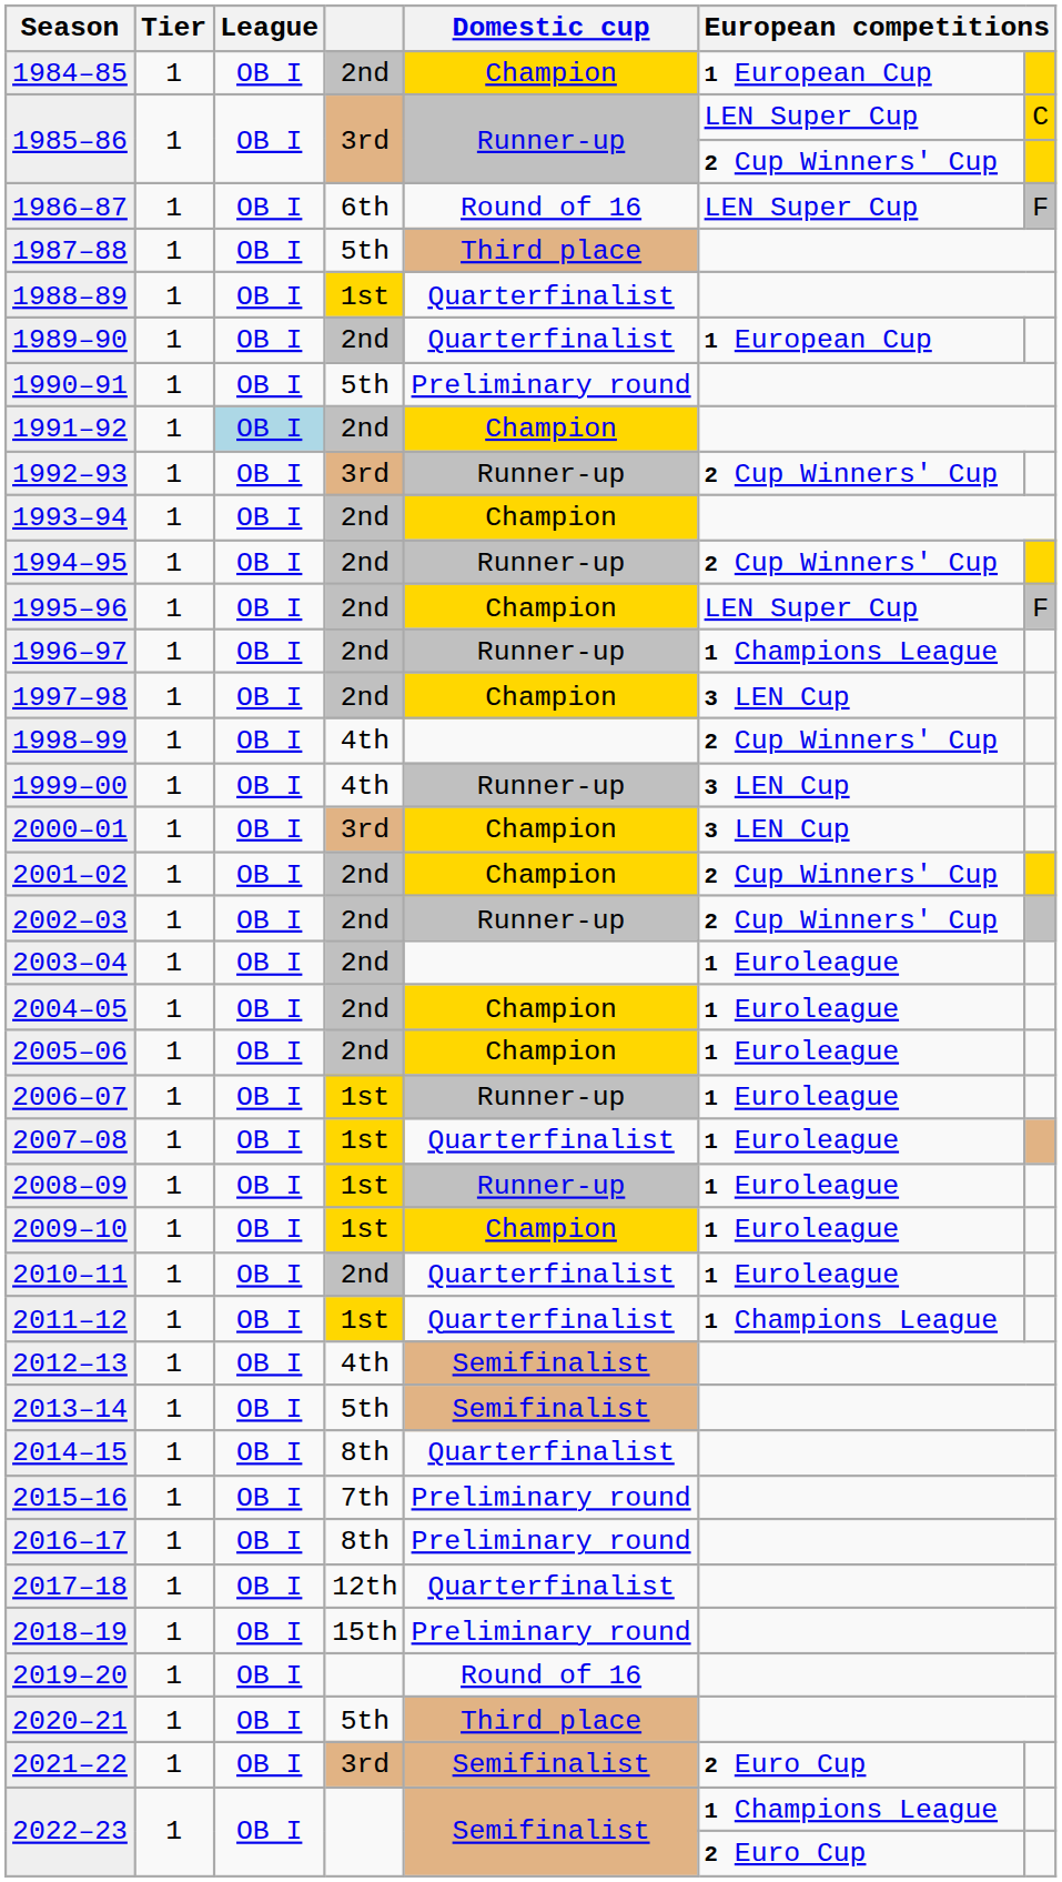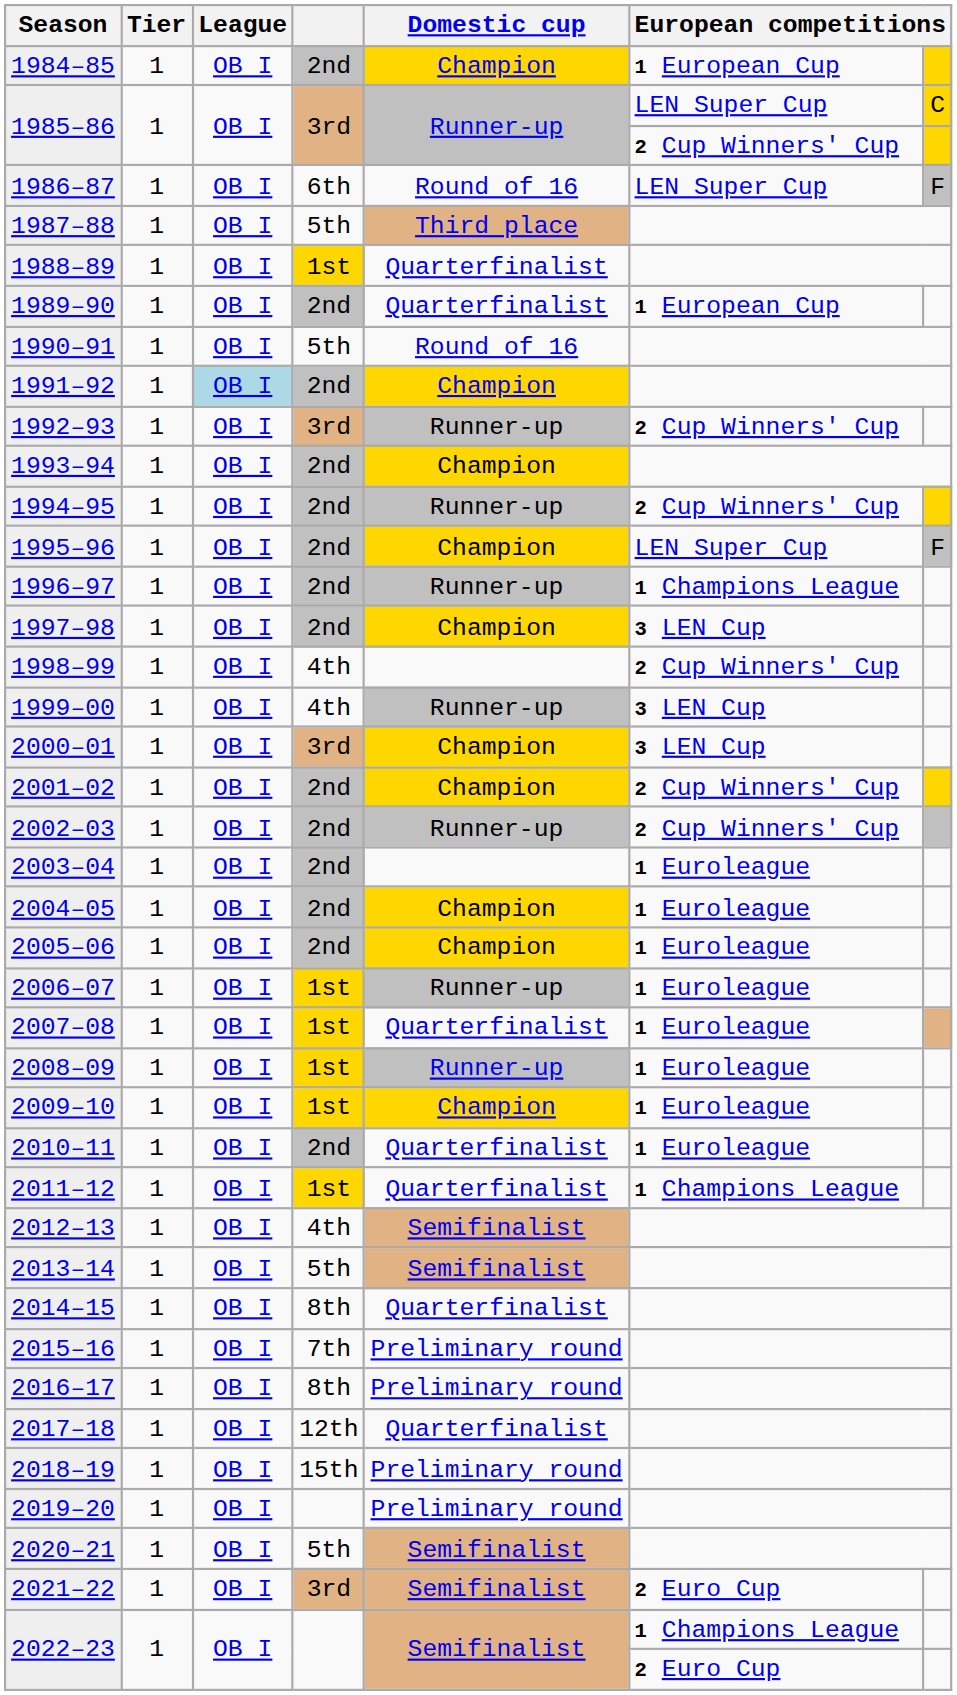 <table class="wikitable" style="font-size:88%; text-align:center">
 <tr>
 <th>Season</th>
 <th>Tier</th>
 <th>League</th>
 <th></th>
 <th><a href='#'>Domestic cup</a></th>
 <th colspan=2>European competitions</th>
 </tr>
 <tr>
 <td style="background:#efefef;"><a href='#'>1984–85</a></td>
 <td>1</td>
 <td><a href='#'>OB I</a></td>
 <td style="background:silver">2nd</td>
 <td style="background:gold"><a href='#'>Champion</a></td>
 <td align=left><small><strong>1</strong></small> <a href='#'>European Cup</a></td>
 <td bgcolor=gold></td>
 </tr>
 <tr>
 <td rowspan=2 style="background:#efefef;"><a href='#'>1985–86</a></td>
 <td rowspan=2>1</td>
 <td rowspan=2><a href='#'>OB I</a></td>
 <td rowspan=2 style="background:#e1b384">3rd</td>
 <td rowspan=2 style="background:silver"><a href='#'>Runner-up</a></td>
 <td align=left><a href='#'>LEN Super Cup</a></td>
 <td bgcolor=gold>C</td>
 </tr>
 <tr>
 <td align=left><small><strong>2</strong></small> <a href='#'>Cup Winners' Cup</a></td>
 <td bgcolor=gold></td>
 </tr>
 <tr>
 <td style="background:#efefef;"><a href='#'>1986–87</a></td>
 <td>1</td>
 <td><a href='#'>OB I</a></td>
 <td>6th</td>
 <td><a href='#'>Round of 16</a></td>
 <td align=left><a href='#'>LEN Super Cup</a></td>
 <td bgcolor=silver>F</td>
 </tr>
 <tr>
 <td style="background:#efefef;"><a href='#'>1987–88</a></td>
 <td>1</td>
 <td><a href='#'>OB I</a></td>
 <td>5th</td>
 <td style="background:#e1b384"><a href='#'>Third place</a></td>
 <td colspan=2></td>
 </tr>
 <tr>
 <td style="background:#efefef;"><a href='#'>1988–89</a></td>
 <td>1</td>
 <td><a href='#'>OB I</a></td>
 <td style="background:gold">1st</td>
 <td><a href='#'>Quarterfinalist</a></td>
 <td colspan=2></td>
 </tr>
 <tr>
 <td style="background:#efefef;"><a href='#'>1989–90</a></td>
 <td>1</td>
 <td><a href='#'>OB I</a></td>
 <td style="background:silver">2nd</td>
 <td><a href='#'>Quarterfinalist</a></td>
 <td align=left><small><strong>1</strong></small> <a href='#'>European Cup</a></td>
 <td></td>
 </tr>
 <tr>
 <td style="background:#efefef;"><a href='#'>1990–91</a></td>
 <td>1</td>
 <td><a href='#'>OB I</a></td>
 <td>5th</td>
-<td><a href='#'>Preliminary round</a></td>
+<td><a href='#'>Round of 16</a></td>
 <td colspan=2></td>
 </tr>
 <tr>
 <td style="background:#efefef;"><a href='#'>1991–92</a></td>
 <td>1</td>
 <td style="background: lightblue;"><a href='#'>OB I</a></td>
 <td style="background:silver">2nd</td>
 <td style="background:gold"><a href='#'>Champion</a></td>
 <td colspan=2></td>
 </tr>
 <tr>
 <td style="background:#efefef;"><a href='#'>1992–93</a></td>
 <td>1</td>
 <td><a href='#'>OB I</a></td>
 <td style="background:#e1b384">3rd</td>
 <td style="background:silver">Runner-up</td>
 <td align=left><small><strong>2</strong></small> <a href='#'>Cup Winners' Cup</a></td>
 <td></td>
 </tr>
 <tr>
 <td style="background:#efefef;"><a href='#'>1993–94</a></td>
 <td>1</td>
 <td><a href='#'>OB I</a></td>
 <td style="background:silver">2nd</td>
 <td style="background:gold">Champion</td>
 <td colspan=2></td>
 </tr>
 <tr>
 <td style="background:#efefef;"><a href='#'>1994–95</a></td>
 <td>1</td>
 <td><a href='#'>OB I</a></td>
 <td style="background:silver">2nd</td>
 <td style="background:silver">Runner-up</td>
 <td align=left><small><strong>2</strong></small> <a href='#'>Cup Winners' Cup</a></td>
 <td bgcolor=gold></td>
 </tr>
 <tr>
 <td style="background:#efefef;"><a href='#'>1995–96</a></td>
 <td>1</td>
 <td><a href='#'>OB I</a></td>
 <td style="background:silver">2nd</td>
 <td style="background:gold">Champion</td>
 <td align=left><a href='#'>LEN Super Cup</a></td>
 <td bgcolor=silver>F</td>
 </tr>
 <tr>
 <td style="background:#efefef;"><a href='#'>1996–97</a></td>
 <td>1</td>
 <td><a href='#'>OB I</a></td>
 <td style="background:silver">2nd</td>
 <td style="background:silver">Runner-up</td>
 <td align=left><small><strong>1</strong></small> <a href='#'>Champions League</a></td>
 <td></td>
 </tr>
 <tr>
 <td style="background:#efefef;"><a href='#'>1997–98</a></td>
 <td>1</td>
 <td><a href='#'>OB I</a></td>
 <td style="background:silver">2nd</td>
 <td style="background:gold">Champion</td>
 <td align=left><small><strong>3</strong></small> <a href='#'>LEN Cup</a></td>
 <td></td>
 </tr>
 <tr>
 <td style="background:#efefef;"><a href='#'>1998–99</a></td>
 <td>1</td>
 <td><a href='#'>OB I</a></td>
 <td>4th</td>
 <td></td>
 <td align=left><small><strong>2</strong></small> <a href='#'>Cup Winners' Cup</a></td>
 <td></td>
 </tr>
 <tr>
 <td style="background:#efefef;"><a href='#'>1999–00</a></td>
 <td>1</td>
 <td><a href='#'>OB I</a></td>
 <td>4th</td>
 <td style="background:silver">Runner-up</td>
 <td align=left><small><strong>3</strong></small> <a href='#'>LEN Cup</a></td>
 <td></td>
 </tr>
 <tr>
 <td style="background:#efefef;"><a href='#'>2000–01</a></td>
 <td>1</td>
 <td><a href='#'>OB I</a></td>
 <td style="background:#e1b384">3rd</td>
 <td style="background:gold">Champion</td>
 <td align=left><small><strong>3</strong></small> <a href='#'>LEN Cup</a></td>
 <td></td>
 </tr>
 <tr>
 <td style="background:#efefef;"><a href='#'>2001–02</a></td>
 <td>1</td>
 <td><a href='#'>OB I</a></td>
 <td style="background:silver">2nd</td>
 <td style="background:gold">Champion</td>
 <td align=left><small><strong>2</strong></small> <a href='#'>Cup Winners' Cup</a></td>
 <td bgcolor=gold></td>
 </tr>
 <tr>
 <td style="background:#efefef;"><a href='#'>2002–03</a></td>
 <td>1</td>
 <td><a href='#'>OB I</a></td>
 <td style="background:silver">2nd</td>
 <td style="background:silver">Runner-up</td>
 <td align=left><small><strong>2</strong></small> <a href='#'>Cup Winners' Cup</a></td>
 <td bgcolor=silver></td>
 </tr>
 <tr>
 <td style="background:#efefef;"><a href='#'>2003–04</a></td>
 <td>1</td>
 <td><a href='#'>OB I</a></td>
 <td style="background:silver">2nd</td>
 <td></td>
 <td align=left><small><strong>1</strong></small> <a href='#'>Euroleague</a></td>
 <td></td>
 </tr>
 <tr>
 <td style="background:#efefef;"><a href='#'>2004–05</a></td>
 <td>1</td>
 <td><a href='#'>OB I</a></td>
 <td style="background:silver">2nd</td>
 <td style="background:gold">Champion</td>
 <td align=left><small><strong>1</strong></small> <a href='#'>Euroleague</a></td>
 <td></td>
 </tr>
 <tr>
 <td style="background:#efefef;"><a href='#'>2005–06</a></td>
 <td>1</td>
 <td><a href='#'>OB I</a></td>
 <td style="background:silver">2nd</td>
 <td style="background:gold">Champion</td>
 <td align=left><small><strong>1</strong></small> <a href='#'>Euroleague</a></td>
 <td></td>
 </tr>
 <tr>
 <td style="background:#efefef;"><a href='#'>2006–07</a></td>
 <td>1</td>
 <td><a href='#'>OB I</a></td>
 <td style="background:gold">1st</td>
 <td style="background:silver">Runner-up</td>
 <td align=left><small><strong>1</strong></small> <a href='#'>Euroleague</a></td>
 <td></td>
 </tr>
 <tr>
 <td style="background:#efefef;"><a href='#'>2007–08</a></td>
 <td>1</td>
 <td><a href='#'>OB I</a></td>
 <td style="background:gold">1st</td>
 <td><a href='#'>Quarterfinalist</a></td>
 <td align=left><small><strong>1</strong></small> <a href='#'>Euroleague</a></td>
 <td bgcolor=#e1b384></td>
 </tr>
 <tr>
 <td style="background:#efefef;"><a href='#'>2008–09</a></td>
 <td>1</td>
 <td><a href='#'>OB I</a></td>
 <td style="background:gold">1st</td>
 <td style="background:silver"><a href='#'>Runner-up</a></td>
 <td align=left><small><strong>1</strong></small> <a href='#'>Euroleague</a></td>
 <td></td>
 </tr>
 <tr>
 <td style="background:#efefef;"><a href='#'>2009–10</a></td>
 <td>1</td>
 <td><a href='#'>OB I</a></td>
 <td style="background:gold">1st</td>
 <td style="background:gold"><a href='#'>Champion</a></td>
 <td align=left><small><strong>1</strong></small> <a href='#'>Euroleague</a></td>
 <td></td>
 </tr>
 <tr>
 <td style="background:#efefef;"><a href='#'>2010–11</a></td>
 <td>1</td>
 <td><a href='#'>OB I</a></td>
 <td style="background:silver">2nd</td>
 <td><a href='#'>Quarterfinalist</a></td>
 <td align=left><small><strong>1</strong></small> <a href='#'>Euroleague</a></td>
 <td></td>
 </tr>
 <tr>
 <td style="background:#efefef;"><a href='#'>2011–12</a></td>
 <td>1</td>
 <td><a href='#'>OB I</a></td>
 <td style="background:gold">1st</td>
 <td><a href='#'>Quarterfinalist</a></td>
 <td align=left><small><strong>1</strong></small> <a href='#'>Champions League</a></td>
 <td></td>
 </tr>
 <tr>
 <td style="background:#efefef;"><a href='#'>2012–13</a></td>
 <td>1</td>
 <td><a href='#'>OB I</a></td>
 <td>4th</td>
 <td style="background:#e1b384"><a href='#'>Semifinalist</a></td>
 <td colspan=2></td>
 </tr>
 <tr>
 <td style="background:#efefef;"><a href='#'>2013–14</a></td>
 <td>1</td>
 <td><a href='#'>OB I</a></td>
 <td>5th</td>
 <td style="background:#e1b384"><a href='#'>Semifinalist</a></td>
 <td colspan=2></td>
 </tr>
 <tr>
 <td style="background:#efefef;"><a href='#'>2014–15</a></td>
 <td>1</td>
 <td><a href='#'>OB I</a></td>
 <td>8th</td>
 <td><a href='#'>Quarterfinalist</a></td>
 <td colspan=2></td>
 </tr>
 <tr>
 <td style="background:#efefef;"><a href='#'>2015–16</a></td>
 <td>1</td>
 <td><a href='#'>OB I</a></td>
 <td>7th</td>
 <td><a href='#'>Preliminary round</a></td>
 <td colspan=2></td>
 </tr>
 <tr>
 <td style="background:#efefef;"><a href='#'>2016–17</a></td>
 <td>1</td>
 <td><a href='#'>OB I</a></td>
 <td>8th</td>
 <td><a href='#'>Preliminary round</a></td>
 <td colspan=2></td>
 </tr>
 <tr>
 <td style="background:#efefef;"><a href='#'>2017–18</a></td>
 <td>1</td>
 <td><a href='#'>OB I</a></td>
 <td>12th</td>
 <td><a href='#'>Quarterfinalist</a></td>
 <td colspan=2></td>
 </tr>
 <tr>
 <td style="background:#efefef;"><a href='#'>2018–19</a></td>
 <td>1</td>
 <td><a href='#'>OB I</a></td>
 <td>15th</td>
 <td><a href='#'>Preliminary round</a></td>
 <td colspan=2></td>
 </tr>
 <tr>
 <td style="background:#efefef;"><a href='#'>2019–20</a></td>
 <td>1</td>
 <td><a href='#'>OB I</a></td>
 <td></td>
-<td><a href='#'>Round of 16</a></td>
+<td><a href='#'>Preliminary round</a></td>
 <td colspan=2></td>
 </tr>
 <tr>
 <td style="background:#efefef;"><a href='#'>2020–21</a></td>
 <td>1</td>
 <td><a href='#'>OB I</a></td>
 <td>5th</td>
-<td style="background:#e1b384"><a href='#'>Third place</a></td>
+<td style="background:#e1b384"><a href='#'>Semifinalist</a></td>
 <td colspan=2></td>
 </tr>
 <tr>
 <td style="background:#efefef;"><a href='#'>2021–22</a></td>
 <td>1</td>
 <td><a href='#'>OB I</a></td>
 <td style="background:#e1b384">3rd</td>
 <td style="background:#e1b384"><a href='#'>Semifinalist</a></td>
 <td align=left><small><strong>2</strong></small> <a href='#'>Euro Cup</a></td>
 <td></td>
 </tr>
 <tr>
 <td rowspan=2 style="background:#efefef;"><a href='#'>2022–23</a></td>
 <td rowspan=2>1</td>
 <td rowspan=2><a href='#'>OB I</a></td>
 <td rowspan=2></td>
 <td rowspan=2 style="background:#e1b384"><a href='#'>Semifinalist</a></td>
 <td align=left><small><strong>1</strong></small> <a href='#'>Champions League</a></td>
 <td></td>
 </tr>
 <tr>
 <td align=left><small><strong>2</strong></small> <a href='#'>Euro Cup</a></td>
 <td></td>
 </tr>
 </table>
